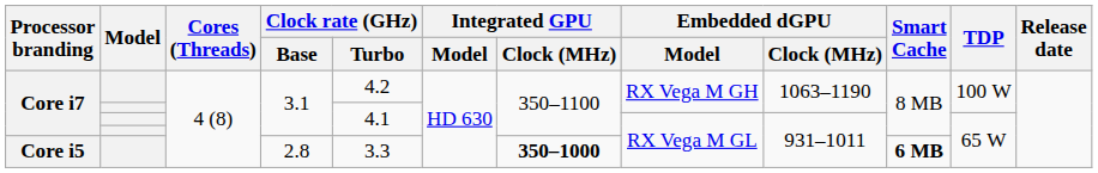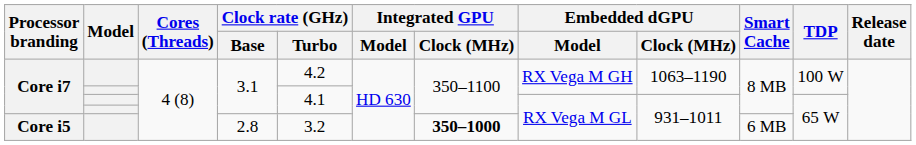 <table class="wikitable sortable nowrap" style="text-align: center;">
 <tr>
 <th class="unsortable" rowspan="2">Processor<br>branding</th>
 <th rowspan="2">Model</th>
 <th class="unsortable" rowspan="2"><a href='#'>Cores</a><br>(<a href='#'>Threads</a>)</th>
 <th colspan="2"><a href='#'>Clock rate</a> (GHz)</th>
 <th colspan="2">Integrated <a href='#'>GPU</a></th>
 <th colspan="2">Embedded dGPU</th>
 <th class="unsortable" rowspan="2"><a href='#'>Smart<br>Cache</a></th>
 <th rowspan="2"><a href='#'>TDP</a></th>
 <th rowspan="2">Release<br>date</th>
 </tr>
 <tr>
 <th class="unsortable">Base</th>
 <th class="unsortable">Turbo</th>
 <th class="unsortable">Model</th>
 <th class="unsortable">Clock (MHz)</th>
 <th class="unsortable">Model</th>
 <th class="unsortable">Clock (MHz)</th>
 </tr>
 <tr>
 <th rowspan=4>Core i7</th>
 <th style="text-align:left;" data-sort-value="sku5"></th>
 <td rowspan=5>4 (8)</td>
 <td rowspan=4>3.1</td>
 <td>4.2</td>
 <td rowspan=5><a href='#'>HD 630</a></td>
 <td rowspan=4>350–1100</td>
 <td rowspan=2><a href='#'>RX Vega M GH</a></td>
 <td rowspan=2>1063–1190</td>
 <td rowspan=4>8 MB</td>
 <td rowspan=2>100 W</td>
 <td rowspan=5></td>
 </tr>
 <tr>
 <th style="text-align:left;" data-sort-value="sku4"></th>
 <td rowspan=3>4.1</td>
 </tr>
 <tr>
 <th style="text-align:left;" data-sort-value="sku3"></th>
 <td rowspan=3><a href='#'>RX Vega M GL</a></td>
 <td rowspan=3>931–1011</td>
 <td rowspan=3>65 W</td>
 </tr>
 <tr>
 <th style="text-align:left;" data-sort-value="sku2"></th>
 </tr>
 <tr>
 <th rowspan=1>Core i5</th>
 <th style="text-align:left;" data-sort-value="sku1"></th>
 <td>2.8</td>
-<td>3.3</td>
+<td>3.2</td>
 <td><strong>350–1000</strong></td>
-<td><strong>6 MB</strong></td>
+<td>6 MB</td>
 </tr>
 </table>
